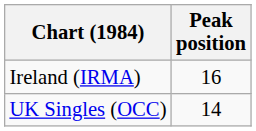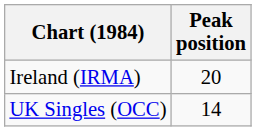 <table class="wikitable sortable">
 <tr>
 <th>Chart (1984)</th>
 <th>Peak<br>position</th>
 </tr>
 <tr>
 <td>Ireland (<a href='#'>IRMA</a>)</td>
-<td align="center">16</td>
+<td align="center">20</td>
 </tr>
 <tr>
 <td><a href='#'>UK Singles</a> (<a href='#'>OCC</a>)</td>
 <td align="center">14</td>
 </tr>
 </table>
